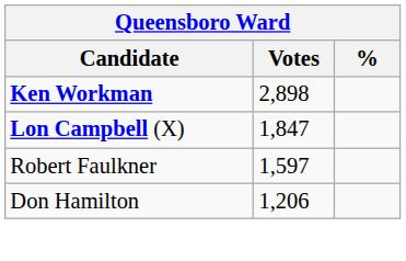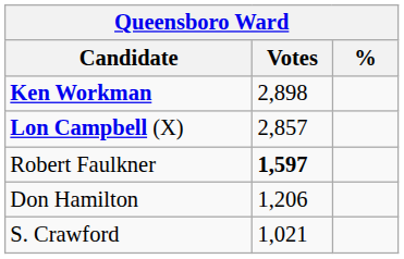 <table class="wikitable">
 <tr>
 <th colspan="3"><a href='#'>Queensboro Ward</a></th>
 </tr>
 <tr>
 <th style="width: 170px">Candidate</th>
 <th style="width: 50px">Votes</th>
 <th style="width: 40px">%</th>
 </tr>
 <tr>
 <td><strong><a href='#'>Ken Workman</a></strong></td>
 <td>2,898</td>
 <td></td>
 </tr>
 <tr>
 <td><strong><a href='#'>Lon Campbell</a></strong> (X)</td>
-<td>1,847</td>
+<td>2,857</td>
 <td></td>
 </tr>
 <tr>
 <td>Robert Faulkner</td>
-<td>1,597</td>
+<td><strong>1,597</strong></td>
 <td></td>
 </tr>
 <tr>
 <td>Don Hamilton</td>
 <td>1,206</td>
 <td></td>
 </tr>
+<tr>
+<td>S. Crawford</td>
+<td>1,021</td>
+<td></td>
+</tr>
 </table>
